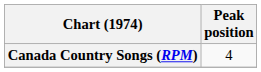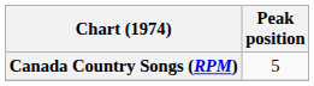 <table class="wikitable sortable plainrowheaders" style="text-align:center">
 <tr>
 <th scope="col">Chart (1974)</th>
 <th scope="col">Peak<br> position</th>
 </tr>
 <tr>
 <th scope="row">Canada Country Songs (<em><a href='#'>RPM</a></em>)</th>
-<td>4</td>
+<td>5</td>
 </tr>
 <tr>
 </tr>
 <tr>
 </tr>
 </table>
